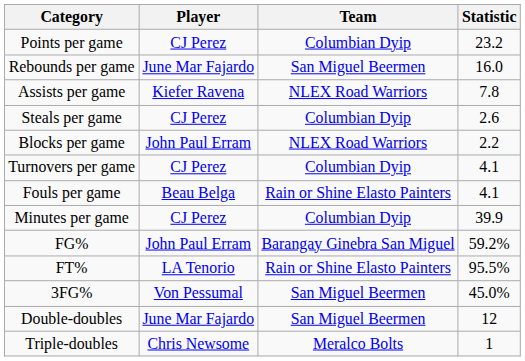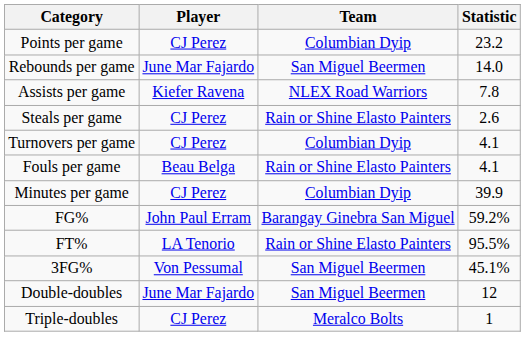 <table class="wikitable" style="text-align:center">
 <tr>
 <th>Category</th>
 <th>Player</th>
 <th>Team</th>
 <th>Statistic</th>
 </tr>
 <tr>
 <td>Points per game</td>
 <td><a href='#'>CJ Perez</a></td>
 <td><a href='#'>Columbian Dyip</a></td>
 <td>23.2</td>
 </tr>
 <tr>
 <td>Rebounds per game</td>
 <td><a href='#'>June Mar Fajardo</a></td>
 <td><a href='#'>San Miguel Beermen</a></td>
-<td>16.0</td>
+<td>14.0</td>
 </tr>
 <tr>
 <td>Assists per game</td>
 <td><a href='#'>Kiefer Ravena</a></td>
 <td><a href='#'>NLEX Road Warriors</a></td>
 <td>7.8</td>
 </tr>
 <tr>
 <td>Steals per game</td>
 <td><a href='#'>CJ Perez</a></td>
-<td><a href='#'>Columbian Dyip</a></td>
+<td><a href='#'>Rain or Shine Elasto Painters</a></td>
 <td>2.6</td>
-</tr>
-<tr>
-<td>Blocks per game</td>
-<td><a href='#'>John Paul Erram</a></td>
-<td><a href='#'>NLEX Road Warriors</a></td>
-<td>2.2</td>
 </tr>
 <tr>
 <td>Turnovers per game</td>
 <td><a href='#'>CJ Perez</a></td>
 <td><a href='#'>Columbian Dyip</a></td>
 <td>4.1</td>
 </tr>
 <tr>
 <td>Fouls per game</td>
 <td><a href='#'>Beau Belga</a></td>
 <td><a href='#'>Rain or Shine Elasto Painters</a></td>
 <td>4.1</td>
 </tr>
 <tr>
 <td>Minutes per game</td>
 <td><a href='#'>CJ Perez</a></td>
 <td><a href='#'>Columbian Dyip</a></td>
 <td>39.9</td>
 </tr>
 <tr>
 <td>FG%</td>
 <td><a href='#'>John Paul Erram</a></td>
 <td><a href='#'>Barangay Ginebra San Miguel</a></td>
 <td>59.2%</td>
 </tr>
 <tr>
 <td>FT%</td>
 <td><a href='#'>LA Tenorio</a></td>
 <td><a href='#'>Rain or Shine Elasto Painters</a></td>
 <td>95.5%</td>
 </tr>
 <tr>
 <td>3FG%</td>
 <td><a href='#'>Von Pessumal</a></td>
 <td><a href='#'>San Miguel Beermen</a></td>
-<td>45.0%</td>
+<td>45.1%</td>
 </tr>
 <tr>
 <td>Double-doubles</td>
 <td><a href='#'>June Mar Fajardo</a></td>
 <td><a href='#'>San Miguel Beermen</a></td>
 <td>12</td>
 </tr>
 <tr>
 <td>Triple-doubles</td>
-<td><a href='#'>Chris Newsome</a></td>
+<td><a href='#'>CJ Perez</a></td>
 <td><a href='#'>Meralco Bolts</a></td>
 <td>1</td>
 </tr>
 </table>
